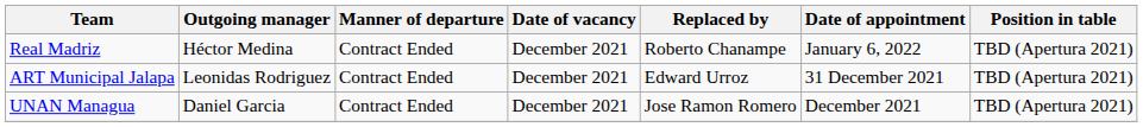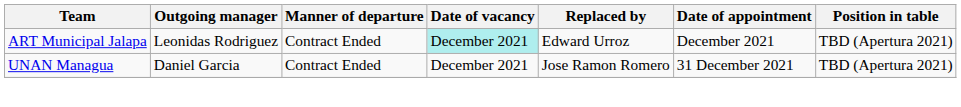 <table class="wikitable">
 <tr>
 <th>Team</th>
 <th>Outgoing manager</th>
 <th>Manner of departure</th>
 <th>Date of vacancy</th>
 <th>Replaced by</th>
 <th>Date of appointment</th>
 <th>Position in table</th>
 </tr>
 <tr>
-<td><a href='#'>Real Madriz</a></td>
-<td> Héctor Medina</td>
-<td>Contract Ended</td>
-<td>December 2021</td>
-<td> Roberto Chanampe</td>
-<td>January 6, 2022</td>
-<td>TBD (Apertura 2021)</td>
-</tr>
-<tr>
 <td><a href='#'>ART Municipal Jalapa</a></td>
 <td> Leonidas Rodriguez</td>
 <td>Contract Ended</td>
+<td style="background: paleturquoise;">December 2021</td>
+<td> Edward Urroz</td>
 <td>December 2021</td>
-<td> Edward Urroz</td>
-<td>31 December 2021</td>
 <td>TBD (Apertura 2021)</td>
 </tr>
 <tr>
 <td><a href='#'>UNAN Managua</a></td>
 <td> Daniel Garcia</td>
 <td>Contract Ended</td>
 <td>December 2021</td>
 <td> Jose Ramon Romero</td>
-<td>December 2021</td>
+<td>31 December 2021</td>
 <td>TBD (Apertura 2021)</td>
 </tr>
 <tr>
 </tr>
 </table>
